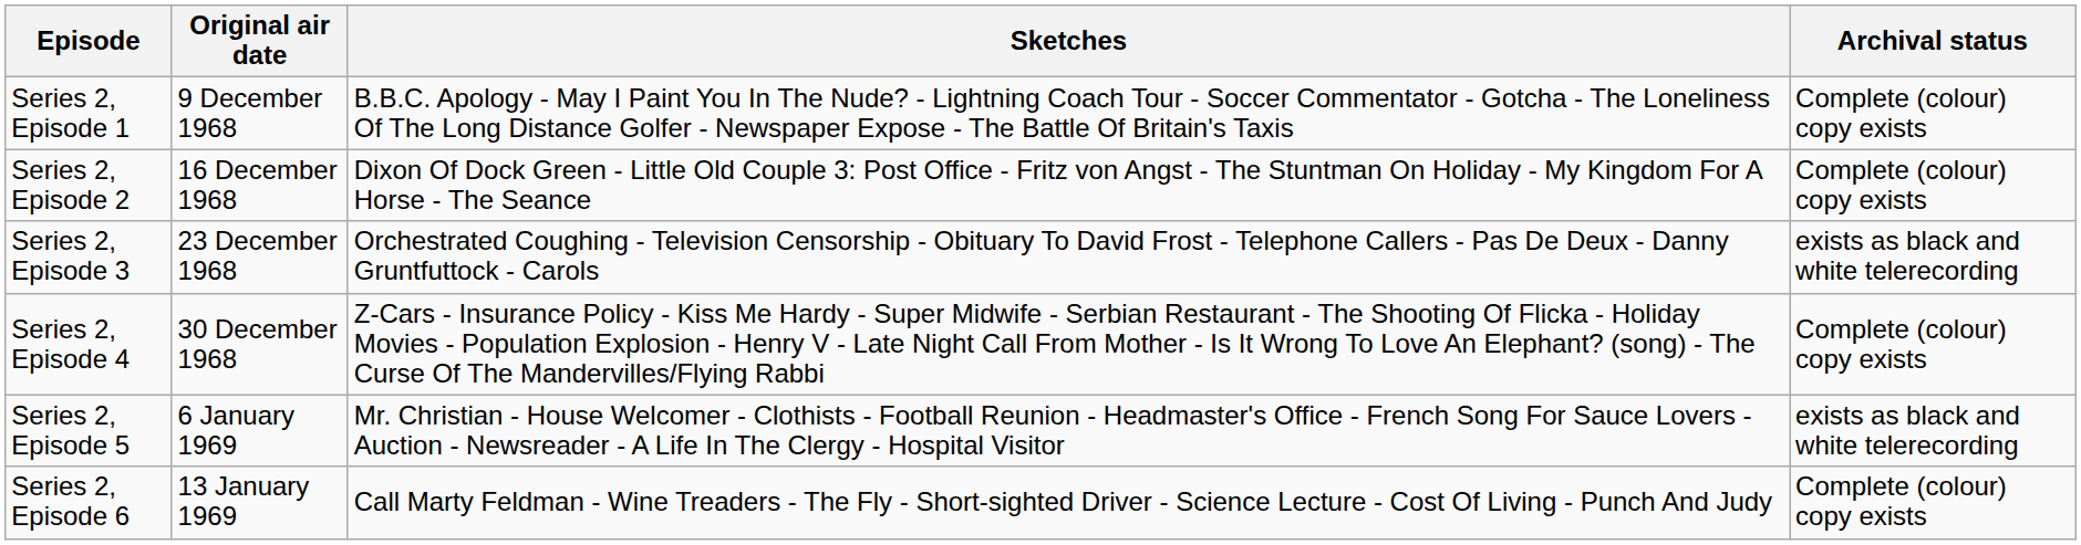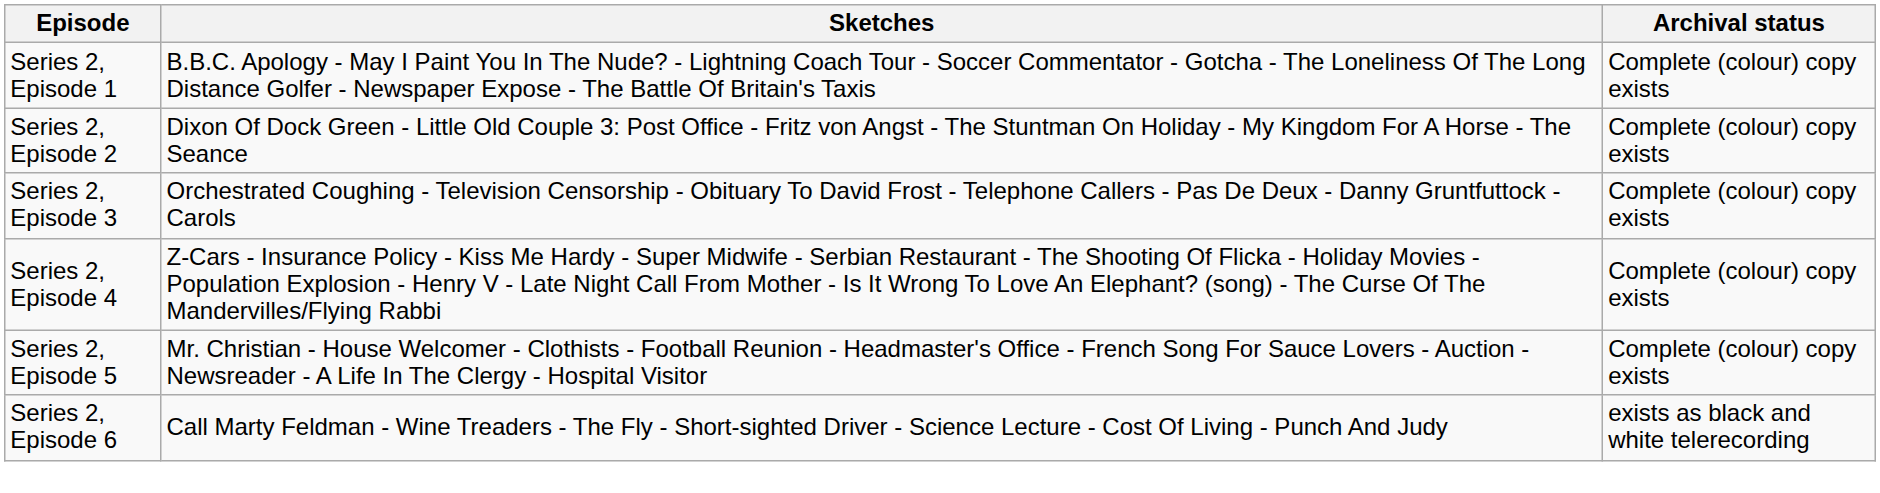 <table class="wikitable">
 <tr>
 <th>Episode</th>
-<th>Original air date</th>
 <th>Sketches</th>
 <th>Archival status</th>
 </tr>
 <tr>
 <td>Series 2, Episode 1</td>
-<td>9 December 1968</td>
 <td>B.B.C. Apology - May I Paint You In The Nude? - Lightning Coach Tour - Soccer Commentator - Gotcha - The Loneliness Of The Long Distance Golfer - Newspaper Expose - The Battle Of Britain's Taxis</td>
 <td>Complete (colour) copy exists</td>
 </tr>
 <tr>
 <td>Series 2, Episode 2</td>
-<td>16 December 1968</td>
 <td>Dixon Of Dock Green - Little Old Couple 3: Post Office - Fritz von Angst - The Stuntman On Holiday - My Kingdom For A Horse - The Seance</td>
 <td>Complete (colour) copy exists</td>
 </tr>
 <tr>
 <td>Series 2, Episode 3</td>
-<td>23 December 1968</td>
 <td>Orchestrated Coughing - Television Censorship - Obituary To David Frost - Telephone Callers - Pas De Deux - Danny Gruntfuttock - Carols</td>
-<td>exists as black and white telerecording</td>
+<td>Complete (colour) copy exists</td>
 </tr>
 <tr>
 <td>Series 2, Episode 4</td>
-<td>30 December 1968</td>
 <td>Z-Cars - Insurance Policy - Kiss Me Hardy - Super Midwife - Serbian Restaurant - The Shooting Of Flicka - Holiday Movies - Population Explosion - Henry V - Late Night Call From Mother - Is It Wrong To Love An Elephant? (song) - The Curse Of The Mandervilles/Flying Rabbi</td>
 <td>Complete (colour) copy exists</td>
 </tr>
 <tr>
 <td>Series 2, Episode 5</td>
-<td>6 January 1969</td>
 <td>Mr. Christian - House Welcomer - Clothists - Football Reunion - Headmaster's Office - French Song For Sauce Lovers - Auction - Newsreader - A Life In The Clergy - Hospital Visitor</td>
-<td>exists as black and white telerecording</td>
+<td>Complete (colour) copy exists</td>
 </tr>
 <tr>
 <td>Series 2, Episode 6</td>
-<td>13 January 1969</td>
 <td>Call Marty Feldman - Wine Treaders - The Fly - Short-sighted Driver - Science Lecture - Cost Of Living - Punch And Judy</td>
-<td>Complete (colour) copy exists</td>
+<td>exists as black and white telerecording</td>
 </tr>
 </table>
